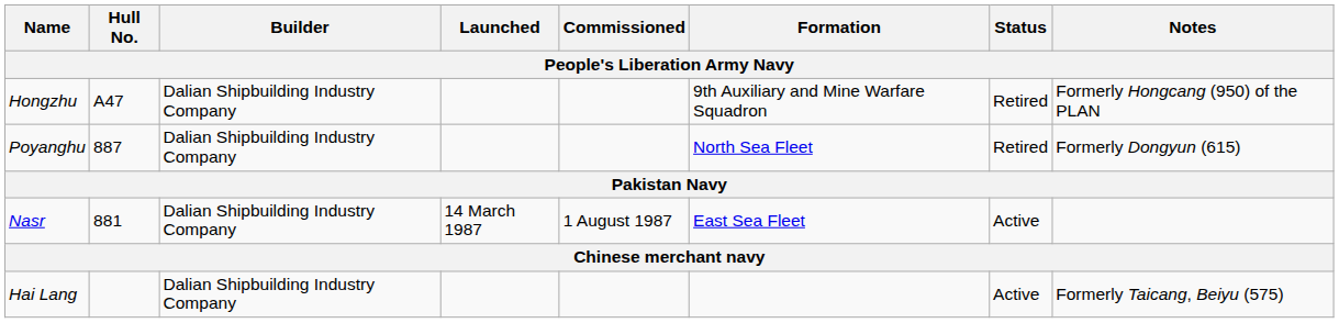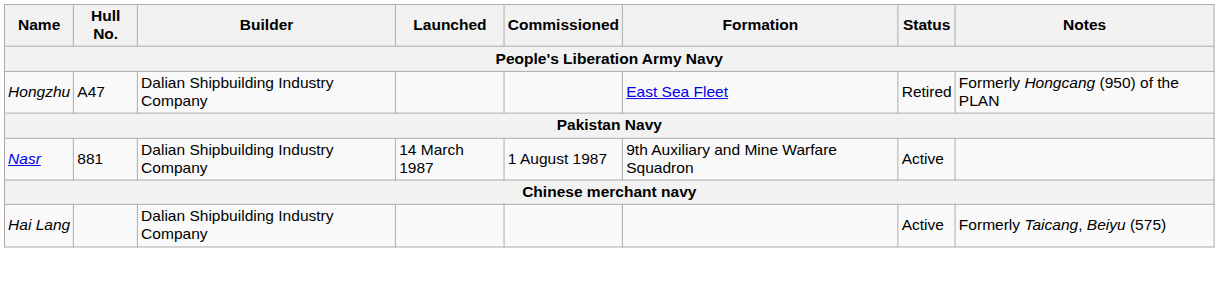 <table class="wikitable">
 <tr>
 <th>Name</th>
 <th>Hull No.</th>
 <th>Builder</th>
 <th>Launched</th>
 <th>Commissioned</th>
 <th>Formation</th>
 <th>Status</th>
 <th>Notes</th>
 </tr>
 <tr>
 <th colspan=8>People's Liberation Army Navy</th>
 </tr>
 <tr>
 <td><em>Hongzhu</em></td>
 <td>A47</td>
 <td>Dalian Shipbuilding Industry Company</td>
 <td></td>
 <td></td>
-<td>9th Auxiliary and Mine Warfare Squadron</td>
+<td><a href='#'>East Sea Fleet</a></td>
 <td>Retired</td>
 <td>Formerly <em>Hongcang</em> (950) of the PLAN</td>
-</tr>
-<tr>
-<td><em>Poyanghu</em></td>
-<td>887</td>
-<td>Dalian Shipbuilding Industry Company</td>
-<td></td>
-<td></td>
-<td><a href='#'>North Sea Fleet</a></td>
-<td>Retired</td>
-<td>Formerly <em>Dongyun</em> (615)</td>
 </tr>
 <tr>
 <th colspan=8>Pakistan Navy</th>
 </tr>
 <tr>
 <td><em><a href='#'>Nasr</a></em></td>
 <td>881</td>
 <td>Dalian Shipbuilding Industry Company</td>
 <td>14 March 1987</td>
 <td>1 August 1987</td>
-<td><a href='#'>East Sea Fleet</a></td>
+<td>9th Auxiliary and Mine Warfare Squadron</td>
 <td>Active</td>
 <td></td>
 </tr>
 <tr>
 <th colspan=8>Chinese merchant navy</th>
 </tr>
 <tr>
 <td><em>Hai Lang</em></td>
 <td></td>
 <td>Dalian Shipbuilding Industry Company</td>
 <td></td>
 <td></td>
 <td></td>
 <td>Active</td>
 <td>Formerly <em>Taicang</em>, <em>Beiyu</em> (575)</td>
 </tr>
 </table>
